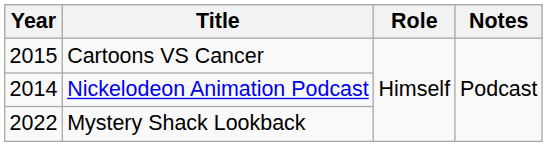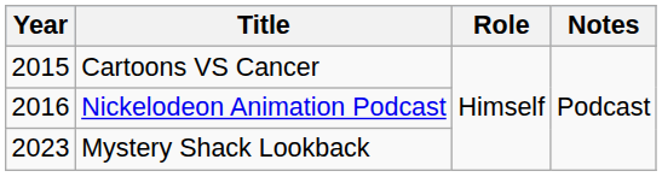 <table class="wikitable">
 <tr style="background:#b0c4de; text-align:center;">
 <th>Year</th>
 <th>Title</th>
 <th>Role</th>
 <th>Notes</th>
 </tr>
 <tr>
 <td>2015</td>
 <td>Cartoons VS Cancer</td>
 <td rowspan="3">Himself</td>
 <td rowspan="3">Podcast</td>
 </tr>
 <tr>
-<td>2014</td>
+<td>2016</td>
 <td><a href='#'>Nickelodeon Animation Podcast</a></td>
 </tr>
 <tr>
-<td>2022</td>
+<td>2023</td>
 <td>Mystery Shack Lookback</td>
 </tr>
 </table>
